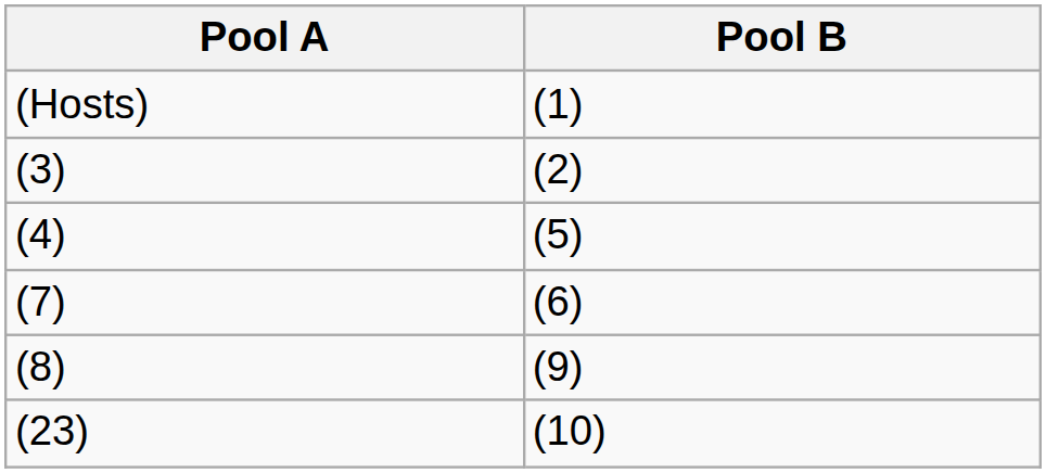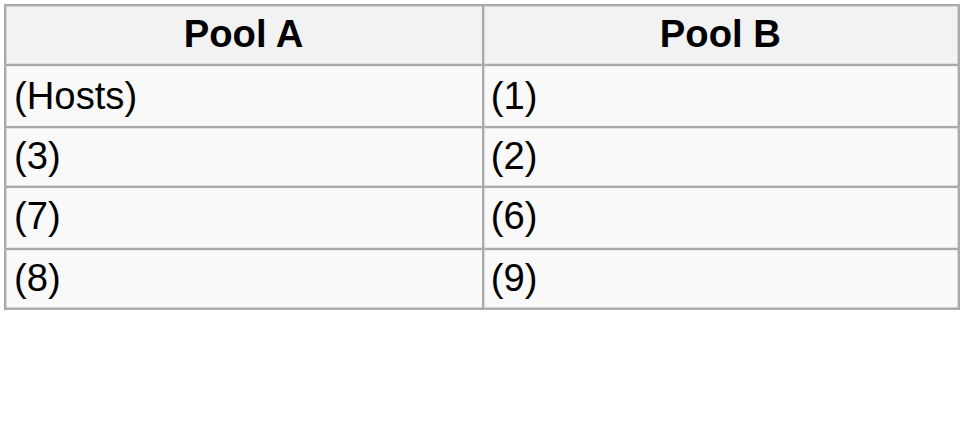 <table class="wikitable" width=400>
 <tr>
 <th width=50%>Pool A</th>
 <th width=50%>Pool B</th>
 </tr>
 <tr>
 <td> (Hosts)</td>
 <td> (1)</td>
 </tr>
 <tr>
 <td> (3)</td>
 <td> (2)</td>
 </tr>
 <tr>
-<td> (4)</td>
-<td> (5)</td>
-</tr>
-<tr>
 <td> (7)</td>
 <td> (6)</td>
 </tr>
 <tr>
 <td> (8)</td>
 <td> (9)</td>
 </tr>
-<tr>
-<td> (23)</td>
-<td> (10)</td>
-</tr>
 </table>
